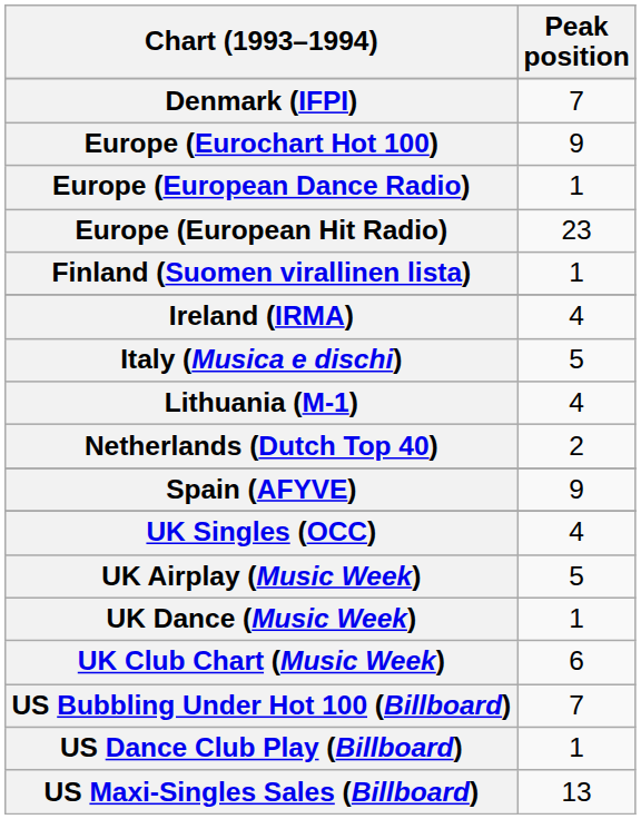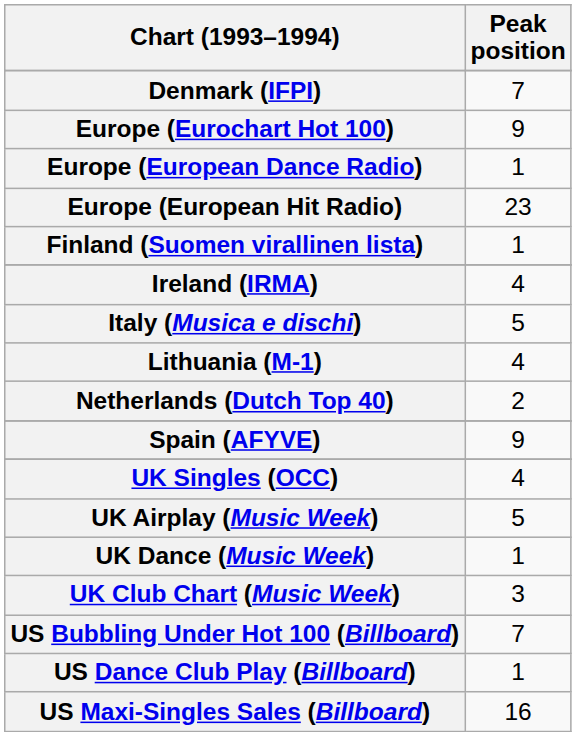 <table class="wikitable plainrowheaders sortable">
 <tr>
 <th>Chart (1993–1994)</th>
 <th>Peak<br>position</th>
 </tr>
 <tr>
 </tr>
 <tr>
 </tr>
 <tr>
 </tr>
 <tr>
 </tr>
 <tr>
 <th scope="row">Denmark (<a href='#'>IFPI</a>)</th>
 <td align="center">7</td>
 </tr>
 <tr>
 <th scope="row">Europe (<a href='#'>Eurochart Hot 100</a>)</th>
 <td align="center">9</td>
 </tr>
 <tr>
 <th scope="row">Europe (<a href='#'>European Dance Radio</a>)</th>
 <td align="center">1</td>
 </tr>
 <tr>
 <th scope="row">Europe (European Hit Radio)</th>
 <td align="center">23</td>
 </tr>
 <tr>
 <th scope="row">Finland (<a href='#'>Suomen virallinen lista</a>)</th>
 <td align="center">1</td>
 </tr>
 <tr>
 </tr>
 <tr>
 </tr>
 <tr>
 <th scope="row">Ireland (<a href='#'>IRMA</a>)</th>
 <td align="center">4</td>
 </tr>
 <tr>
 <th scope="row">Italy (<em><a href='#'>Musica e dischi</a></em>)</th>
 <td align="center">5</td>
 </tr>
 <tr>
 <th scope="row">Lithuania (<a href='#'>M-1</a>)</th>
 <td align="center">4</td>
 </tr>
 <tr>
 <th scope="row">Netherlands (<a href='#'>Dutch Top 40</a>)</th>
 <td align="center">2</td>
 </tr>
 <tr>
 </tr>
 <tr>
 </tr>
 <tr>
 </tr>
 <tr>
 <th scope="row">Spain (<a href='#'>AFYVE</a>)</th>
 <td align="center">9</td>
 </tr>
 <tr>
 </tr>
 <tr>
 </tr>
 <tr>
 <th scope="row"><a href='#'>UK Singles</a> (<a href='#'>OCC</a>)</th>
 <td align="center">4</td>
 </tr>
 <tr>
 <th scope="row">UK Airplay (<em><a href='#'>Music Week</a></em>)</th>
 <td align="center">5</td>
 </tr>
 <tr>
 <th scope="row">UK Dance (<em><a href='#'>Music Week</a></em>)</th>
 <td align="center">1</td>
 </tr>
 <tr>
 <th scope="row"><a href='#'>UK Club Chart</a> (<em><a href='#'>Music Week</a></em>)</th>
-<td align="center">6</td>
+<td align="center">3</td>
 </tr>
 <tr>
 <th scope="row">US <a href='#'>Bubbling Under Hot 100</a> (<em><a href='#'>Billboard</a></em>)</th>
 <td align="center">7</td>
 </tr>
 <tr>
 <th scope="row">US <a href='#'>Dance Club Play</a> (<a href='#'><em>Billboard</em></a>)</th>
 <td align="center">1</td>
 </tr>
 <tr>
 <th scope="row">US <a href='#'>Maxi-Singles Sales</a> (<a href='#'><em>Billboard</em></a>)</th>
-<td align="center">13</td>
+<td align="center">16</td>
 </tr>
 </table>
